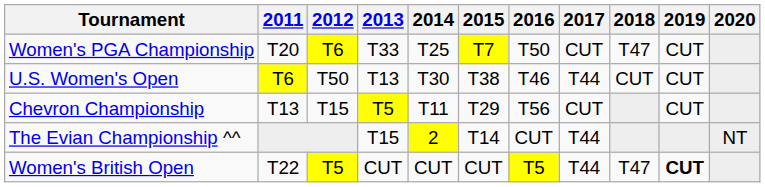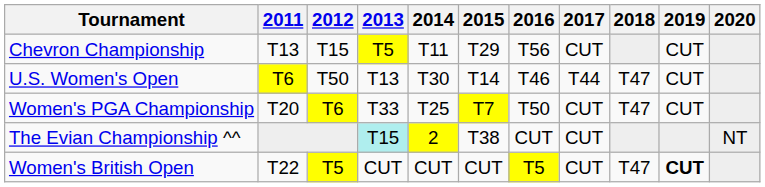 <table class="wikitable" style="font-size:95%;text-align:center;">
 <tr>
 <th>Tournament</th>
 <th><a href='#'>2011</a></th>
 <th><a href='#'>2012</a></th>
 <th><a href='#'>2013</a></th>
 <th>2014</th>
 <th>2015</th>
 <th>2016</th>
 <th>2017</th>
 <th>2018</th>
 <th>2019</th>
 <th>2020</th>
 </tr>
 <tr>
+<td align=left><a href='#'>Chevron Championship</a></td>
+<td>T13</td>
+<td>T15</td>
+<td style="background:yellow;">T5</td>
+<td>T11</td>
+<td>T29</td>
+<td>T56</td>
+<td>CUT</td>
+<td style="background:#eeeeee;"></td>
+<td>CUT</td>
+<td style="background:#eeeeee;"></td>
+</tr>
+<tr>
+<td align=left><a href='#'>U.S. Women's Open</a></td>
+<td style="background:yellow;">T6</td>
+<td>T50</td>
+<td>T13</td>
+<td>T30</td>
+<td>T14</td>
+<td>T46</td>
+<td>T44</td>
+<td>T47</td>
+<td>CUT</td>
+<td style="background:#eeeeee;"></td>
+</tr>
+<tr>
 <td align=left><a href='#'>Women's PGA Championship</a></td>
 <td>T20</td>
 <td style="background:yellow;">T6</td>
 <td>T33</td>
 <td>T25</td>
 <td style="background:yellow;">T7</td>
 <td>T50</td>
 <td>CUT</td>
 <td>T47</td>
 <td>CUT</td>
 <td style="background:#eeeeee;"></td>
 </tr>
 <tr>
-<td align=left><a href='#'>U.S. Women's Open</a></td>
-<td style="background:yellow;">T6</td>
-<td>T50</td>
-<td>T13</td>
-<td>T30</td>
+<td align=left><a href='#'>The Evian Championship</a> ^^</td>
+<td style="background:#eeeeee;" colspan=2></td>
+<td style="background: paleturquoise;">T15</td>
+<td style="background:yellow;">2</td>
 <td>T38</td>
-<td>T46</td>
-<td>T44</td>
 <td>CUT</td>
 <td>CUT</td>
-<td style="background:#eeeeee;"></td>
-</tr>
-<tr>
-<td align=left><a href='#'>Chevron Championship</a></td>
-<td>T13</td>
-<td>T15</td>
-<td style="background:yellow;">T5</td>
-<td>T11</td>
-<td>T29</td>
-<td>T56</td>
-<td>CUT</td>
-<td style="background:#eeeeee;"></td>
-<td>CUT</td>
-<td style="background:#eeeeee;"></td>
-</tr>
-<tr>
-<td align=left><a href='#'>The Evian Championship</a> ^^</td>
-<td style="background:#eeeeee;" colspan=2></td>
-<td>T15</td>
-<td style="background:yellow;">2</td>
-<td>T14</td>
-<td>CUT</td>
-<td>T44</td>
 <td style="background:#eeeeee;"></td>
 <td style="background:#eeeeee;"></td>
 <td style="background:#eeeeee;">NT</td>
 </tr>
 <tr>
 <td align=left><a href='#'>Women's British Open</a></td>
 <td>T22</td>
 <td style="background:yellow;">T5</td>
 <td>CUT</td>
 <td>CUT</td>
 <td>CUT</td>
 <td style="background:yellow;">T5</td>
-<td>T44</td>
+<td>CUT</td>
 <td>T47</td>
 <td><strong>CUT</strong></td>
 <td style="background:#eeeeee;"></td>
 </tr>
 </table>
